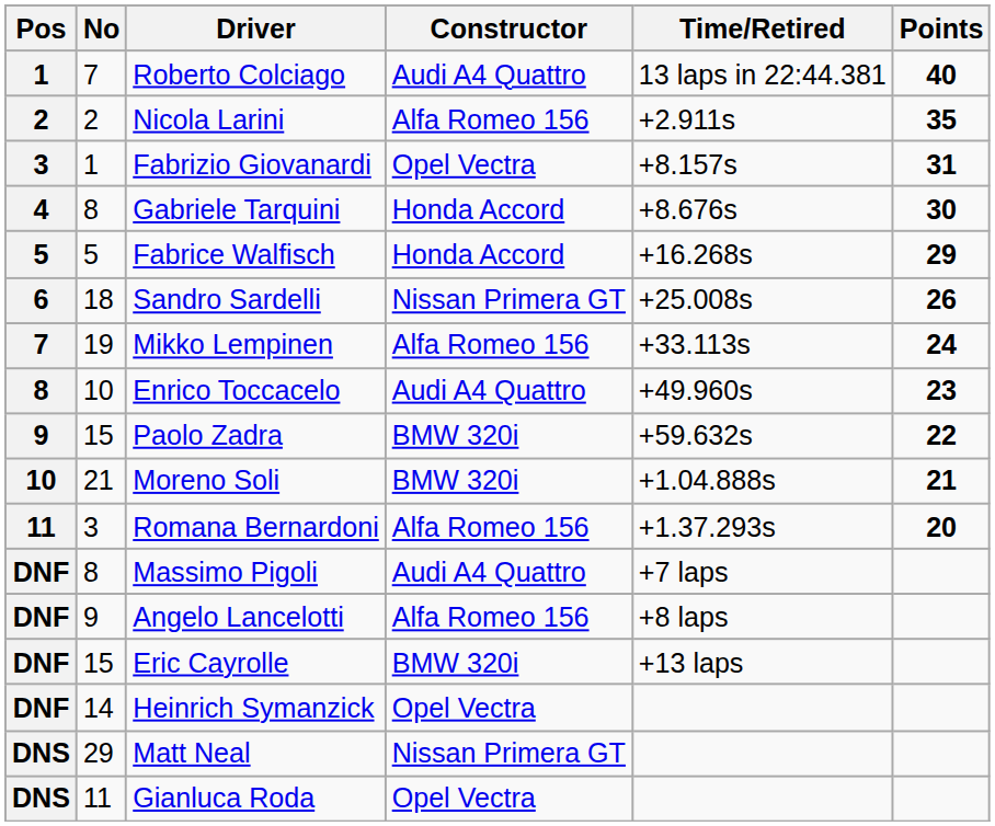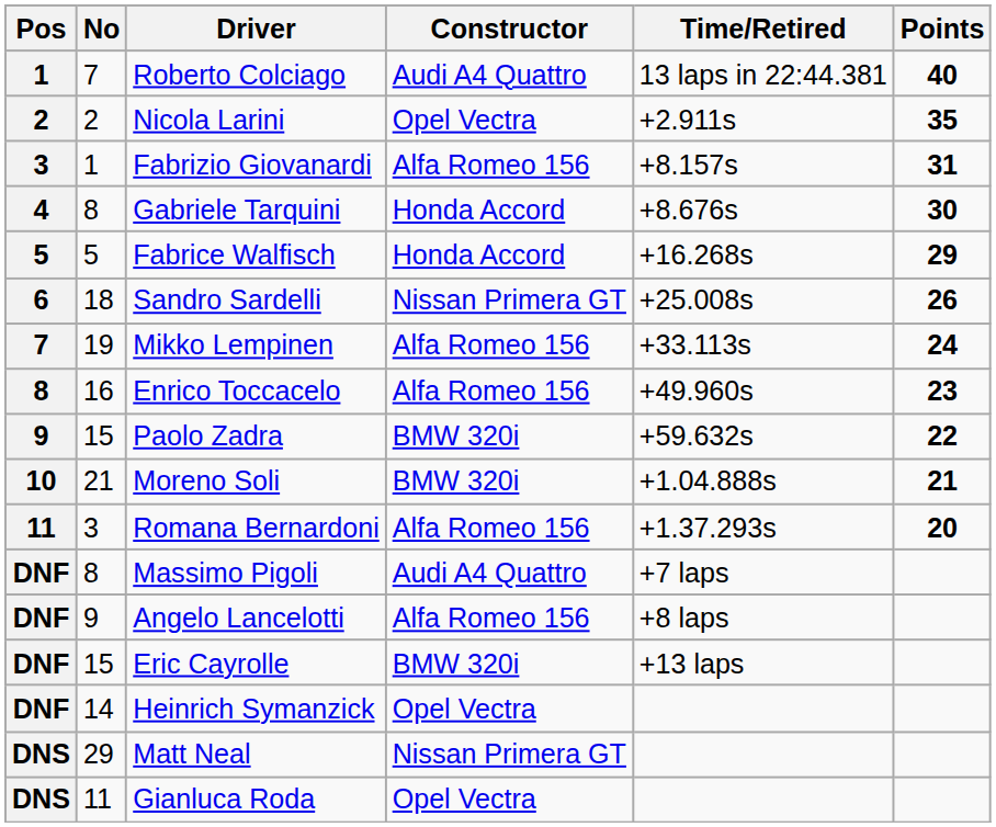 <table class="wikitable" style="font-size: 80%;">
 <tr>
 <th>Pos</th>
 <th>No</th>
 <th>Driver</th>
 <th>Constructor</th>
 <th>Time/Retired</th>
 <th>Points</th>
 </tr>
 <tr>
 <th>1</th>
 <td>7</td>
 <td> <a href='#'>Roberto Colciago</a></td>
 <td><a href='#'>Audi A4 Quattro</a></td>
 <td>13 laps in 22:44.381</td>
 <td style="text-align:center"><strong>40</strong></td>
 </tr>
 <tr>
 <th>2</th>
 <td>2</td>
 <td> <a href='#'>Nicola Larini</a></td>
-<td><a href='#'>Alfa Romeo 156</a></td>
+<td><a href='#'>Opel Vectra</a></td>
 <td>+2.911s</td>
 <td style="text-align:center"><strong>35</strong></td>
 </tr>
 <tr>
 <th>3</th>
 <td>1</td>
 <td> <a href='#'>Fabrizio Giovanardi</a></td>
-<td><a href='#'>Opel Vectra</a></td>
+<td><a href='#'>Alfa Romeo 156</a></td>
 <td>+8.157s</td>
 <td style="text-align:center"><strong>31</strong></td>
 </tr>
 <tr>
 <th>4</th>
 <td>8</td>
 <td> <a href='#'>Gabriele Tarquini</a></td>
 <td><a href='#'>Honda Accord</a></td>
 <td>+8.676s</td>
 <td style="text-align:center"><strong>30</strong></td>
 </tr>
 <tr>
 <th>5</th>
 <td>5</td>
 <td> <a href='#'>Fabrice Walfisch</a></td>
 <td><a href='#'>Honda Accord</a></td>
 <td>+16.268s</td>
 <td style="text-align:center"><strong>29</strong></td>
 </tr>
 <tr>
 <th>6</th>
 <td>18</td>
 <td> <a href='#'>Sandro Sardelli</a></td>
 <td><a href='#'>Nissan Primera GT</a></td>
 <td>+25.008s</td>
 <td style="text-align:center"><strong>26</strong></td>
 </tr>
 <tr>
 <th>7</th>
 <td>19</td>
 <td> <a href='#'>Mikko Lempinen</a></td>
 <td><a href='#'>Alfa Romeo 156</a></td>
 <td>+33.113s</td>
 <td style="text-align:center"><strong>24</strong></td>
 </tr>
 <tr>
 <th>8</th>
-<td>10</td>
+<td>16</td>
 <td> <a href='#'>Enrico Toccacelo</a></td>
-<td><a href='#'>Audi A4 Quattro</a></td>
+<td><a href='#'>Alfa Romeo 156</a></td>
 <td>+49.960s</td>
 <td style="text-align:center"><strong>23</strong></td>
 </tr>
 <tr>
 <th>9</th>
 <td>15</td>
 <td> <a href='#'>Paolo Zadra</a></td>
 <td><a href='#'>BMW 320i</a></td>
 <td>+59.632s</td>
 <td style="text-align:center"><strong>22</strong></td>
 </tr>
 <tr>
 <th>10</th>
 <td>21</td>
 <td> <a href='#'>Moreno Soli</a></td>
 <td><a href='#'>BMW 320i</a></td>
 <td>+1.04.888s</td>
 <td style="text-align:center"><strong>21</strong></td>
 </tr>
 <tr>
 <th>11</th>
 <td>3</td>
 <td> <a href='#'>Romana Bernardoni</a></td>
 <td><a href='#'>Alfa Romeo 156</a></td>
 <td>+1.37.293s</td>
 <td style="text-align:center"><strong>20</strong></td>
 </tr>
 <tr>
 <th>DNF</th>
 <td>8</td>
 <td> <a href='#'>Massimo Pigoli</a></td>
 <td><a href='#'>Audi A4 Quattro</a></td>
 <td>+7 laps</td>
 <td></td>
 </tr>
 <tr>
 <th>DNF</th>
 <td>9</td>
 <td> <a href='#'>Angelo Lancelotti</a></td>
 <td><a href='#'>Alfa Romeo 156</a></td>
 <td>+8 laps</td>
 <td></td>
 </tr>
 <tr>
 <th>DNF</th>
 <td>15</td>
 <td> <a href='#'>Eric Cayrolle</a></td>
 <td><a href='#'>BMW 320i</a></td>
 <td>+13 laps</td>
 <td></td>
 </tr>
 <tr>
 <th>DNF</th>
 <td>14</td>
 <td> <a href='#'>Heinrich Symanzick</a></td>
 <td><a href='#'>Opel Vectra</a></td>
 <td></td>
 <td></td>
 </tr>
 <tr>
 <th>DNS</th>
 <td>29</td>
 <td> <a href='#'>Matt Neal</a></td>
 <td><a href='#'>Nissan Primera GT</a></td>
 <td></td>
 <td></td>
 </tr>
 <tr>
 <th>DNS</th>
 <td>11</td>
 <td> <a href='#'>Gianluca Roda</a></td>
 <td><a href='#'>Opel Vectra</a></td>
 <td></td>
 <td></td>
 </tr>
 <tr>
 </tr>
 </table>
